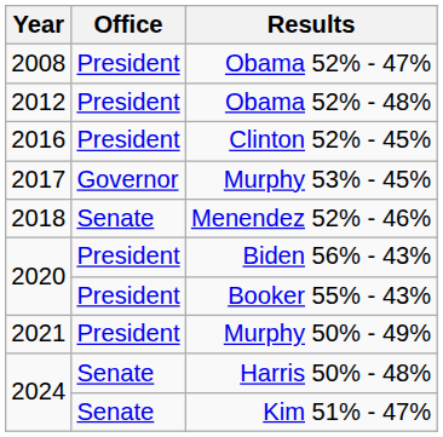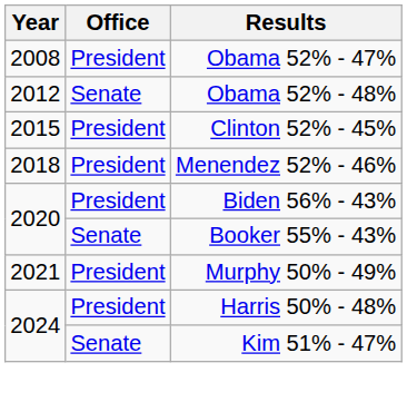 <table class=wikitable>
 <tr>
 <th>Year</th>
 <th>Office</th>
 <th>Results</th>
 </tr>
 <tr>
 <td>2008</td>
 <td><a href='#'>President</a></td>
 <td align="right" ><a href='#'>Obama</a> 52% - 47%</td>
 </tr>
 <tr>
 <td>2012</td>
-<td><a href='#'>President</a></td>
+<td><a href='#'>Senate</a></td>
 <td align="right" ><a href='#'>Obama</a> 52% - 48%</td>
 </tr>
 <tr>
-<td>2016</td>
+<td>2015</td>
 <td><a href='#'>President</a></td>
 <td align="right" ><a href='#'>Clinton</a> 52% - 45%</td>
 </tr>
 <tr>
-<td>2017</td>
-<td><a href='#'>Governor</a></td>
-<td align="right" ><a href='#'>Murphy</a> 53% - 45%</td>
-</tr>
-<tr>
 <td>2018</td>
-<td><a href='#'>Senate</a></td>
+<td><a href='#'>President</a></td>
 <td align="right" ><a href='#'>Menendez</a> 52% - 46%</td>
 </tr>
 <tr>
 <td rowspan=2>2020</td>
 <td><a href='#'>President</a></td>
 <td align="right" ><a href='#'>Biden</a> 56% - 43%</td>
 </tr>
 <tr>
-<td><a href='#'>President</a></td>
+<td><a href='#'>Senate</a></td>
 <td align="right" ><a href='#'>Booker</a> 55% - 43%</td>
 </tr>
 <tr>
 <td>2021</td>
 <td><a href='#'>President</a></td>
 <td align="right" ><a href='#'>Murphy</a> 50% - 49%</td>
 </tr>
 <tr>
 <td rowspan=2>2024</td>
-<td><a href='#'>Senate</a></td>
+<td><a href='#'>President</a></td>
 <td align="right" ><a href='#'>Harris</a> 50% - 48%</td>
 </tr>
 <tr>
 <td><a href='#'>Senate</a></td>
 <td align="right" ><a href='#'>Kim</a> 51% - 47%</td>
 </tr>
 </table>
